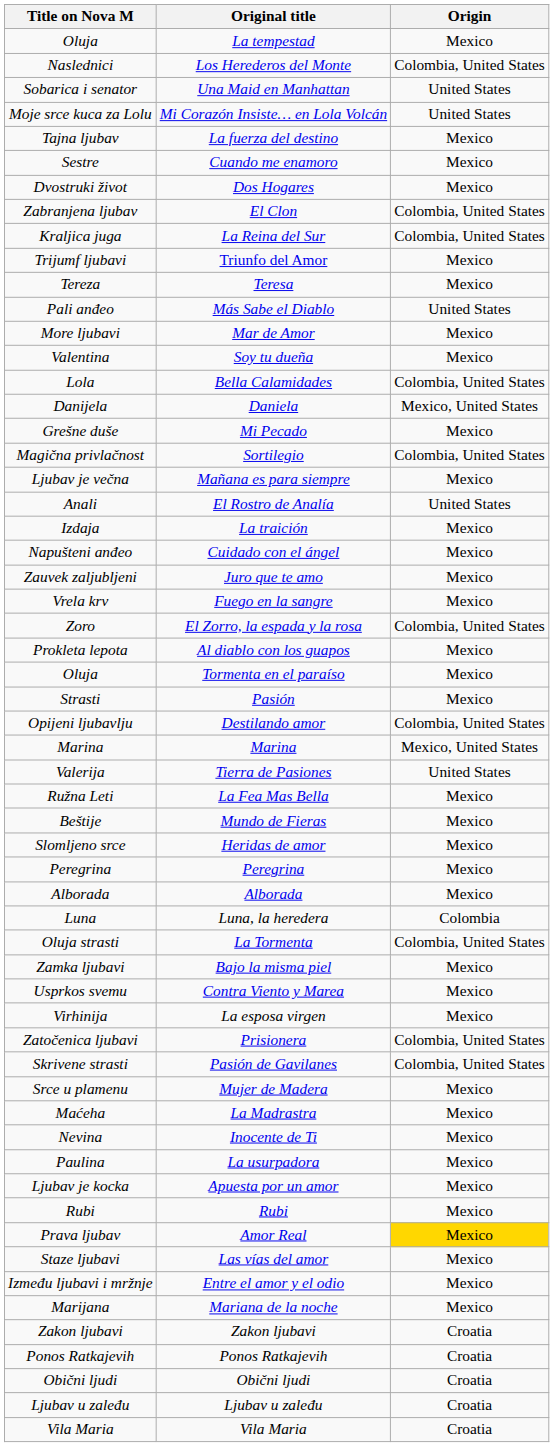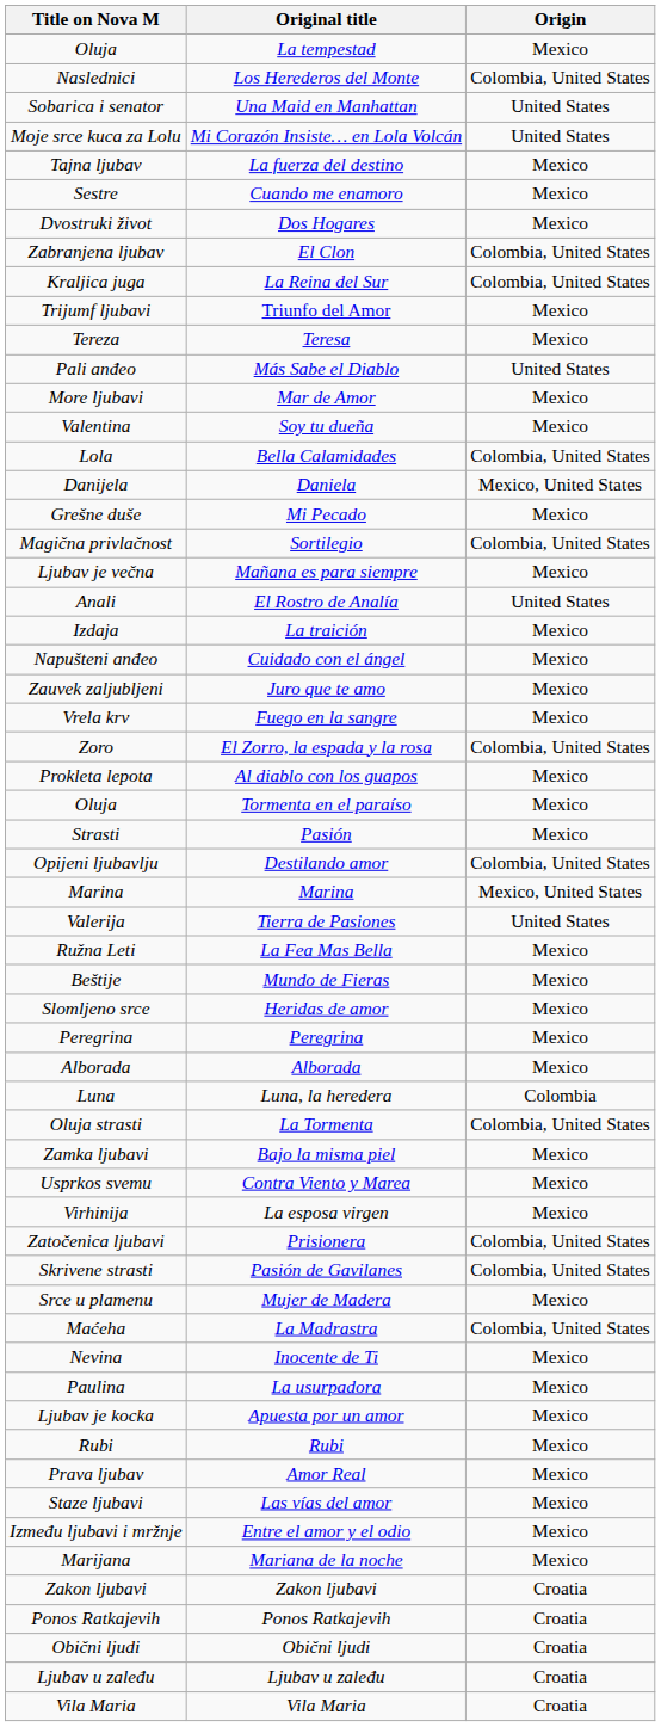 <table class="wikitable">
 <tr>
 <th>Title on Nova M</th>
 <th>Original title</th>
 <th>Origin</th>
 </tr>
 <tr>
 <td align=center><em>Oluja</em></td>
 <td align=center><em><a href='#'>La tempestad</a></em></td>
 <td align=center>Mexico</td>
 </tr>
 <tr>
 <td align=center><em>Naslednici</em></td>
 <td align=center><em><a href='#'>Los Herederos del Monte</a></em></td>
 <td align=center>Colombia, United States</td>
 </tr>
 <tr>
 <td align=center><em>Sobarica i senator</em></td>
 <td align=center><em><a href='#'>Una Maid en Manhattan</a></em></td>
 <td align=center>United States</td>
 </tr>
 <tr>
 <td align=center><em>Moje srce kuca za Lolu</em></td>
 <td align=center><em><a href='#'>Mi Corazón Insiste… en Lola Volcán</a></em></td>
 <td align=center>United States</td>
 </tr>
 <tr>
 <td align=center><em>Tajna ljubav</em></td>
 <td align=center><em><a href='#'>La fuerza del destino</a></em></td>
 <td align=center>Mexico</td>
 </tr>
 <tr>
 <td align=center><em>Sestre</em></td>
 <td align=center><em><a href='#'>Cuando me enamoro</a></em></td>
 <td align=center>Mexico</td>
 </tr>
 <tr>
 <td align=center><em>Dvostruki život</em></td>
 <td align=center><em><a href='#'>Dos Hogares</a></em></td>
 <td align=center>Mexico</td>
 </tr>
 <tr>
 <td align=center><em>Zabranjena ljubav</em></td>
 <td align=center><em><a href='#'>El Clon</a></em></td>
 <td align=center>Colombia, United States</td>
 </tr>
 <tr>
 <td align=center><em>Kraljica juga</em></td>
 <td align=center><em><a href='#'>La Reina del Sur</a></em></td>
 <td align=center>Colombia, United States</td>
 </tr>
 <tr>
 <td align=center><em>Trijumf ljubavi</em></td>
 <td align=center><a href='#'>Triunfo del Amor</a></td>
 <td align=center>Mexico</td>
 </tr>
 <tr>
 <td align=center><em>Tereza</em></td>
 <td align=center><em><a href='#'>Teresa</a></em></td>
 <td align=center>Mexico</td>
 </tr>
 <tr>
 <td align=center><em>Pali anđeo</em></td>
 <td align=center><em><a href='#'>Más Sabe el Diablo</a></em></td>
 <td align=center>United States</td>
 </tr>
 <tr>
 <td align=center><em>More ljubavi</em></td>
 <td align=center><em><a href='#'>Mar de Amor</a></em></td>
 <td align=center>Mexico</td>
 </tr>
 <tr>
 <td align=center><em>Valentina</em></td>
 <td align=center><em><a href='#'>Soy tu dueña</a></em></td>
 <td align=center>Mexico</td>
 </tr>
 <tr>
 <td align=center><em>Lola</em></td>
 <td align=center><em><a href='#'>Bella Calamidades</a></em></td>
 <td align=center>Colombia, United States</td>
 </tr>
 <tr>
 <td align=center><em>Danijela</em></td>
 <td align=center><em><a href='#'>Daniela</a></em></td>
 <td align=center>Mexico, United States</td>
 </tr>
 <tr>
 <td align=center><em>Grešne duše</em></td>
 <td align=center><em><a href='#'>Mi Pecado</a></em></td>
 <td align=center>Mexico</td>
 </tr>
 <tr>
 <td align=center><em>Magična privlačnost</em></td>
 <td align=center><em><a href='#'>Sortilegio</a></em></td>
 <td align=center>Colombia, United States</td>
 </tr>
 <tr>
 <td align=center><em>Ljubav je večna</em></td>
 <td align=center><em><a href='#'>Mañana es para siempre</a></em></td>
 <td align=center>Mexico</td>
 </tr>
 <tr>
 <td align=center><em>Anali</em></td>
 <td align=center><em><a href='#'>El Rostro de Analía</a></em></td>
 <td align=center>United States</td>
 </tr>
 <tr>
 <td align=center><em>Izdaja</em></td>
 <td align=center><em><a href='#'>La traición</a></em></td>
 <td align=center>Mexico</td>
 </tr>
 <tr>
 <td align=center><em>Napušteni anđeo</em></td>
 <td align=center><em><a href='#'>Cuidado con el ángel</a></em></td>
 <td align=center>Mexico</td>
 </tr>
 <tr>
 <td align=center><em>Zauvek zaljubljeni</em></td>
 <td align=center><em><a href='#'>Juro que te amo</a></em></td>
 <td align=center>Mexico</td>
 </tr>
 <tr>
 <td align=center><em>Vrela krv</em></td>
 <td align=center><em><a href='#'>Fuego en la sangre</a></em></td>
 <td align=center>Mexico</td>
 </tr>
 <tr>
 <td align=center><em>Zoro</em></td>
 <td align=center><em><a href='#'>El Zorro, la espada y la rosa</a></em></td>
 <td align=center>Colombia, United States</td>
 </tr>
 <tr>
 <td align=center><em>Prokleta lepota</em></td>
 <td align=center><em><a href='#'>Al diablo con los guapos</a></em></td>
 <td align=center>Mexico</td>
 </tr>
 <tr>
 <td align=center><em>Oluja</em></td>
 <td align=center><em><a href='#'>Tormenta en el paraíso</a></em></td>
 <td align=center>Mexico</td>
 </tr>
 <tr>
 <td align=center><em>Strasti</em></td>
 <td align=center><em><a href='#'>Pasión</a></em></td>
 <td align=center>Mexico</td>
 </tr>
 <tr>
 <td align=center><em>Opijeni ljubavlju</em></td>
 <td align=center><em><a href='#'>Destilando amor</a></em></td>
 <td align=center>Colombia, United States</td>
 </tr>
 <tr>
 <td align=center><em>Marina</em></td>
 <td align=center><em><a href='#'>Marina</a></em></td>
 <td align=center>Mexico, United States</td>
 </tr>
 <tr>
 <td align=center><em>Valerija</em></td>
 <td align=center><em><a href='#'>Tierra de Pasiones</a></em></td>
 <td align=center>United States</td>
 </tr>
 <tr>
 <td align=center><em>Ružna Leti</em></td>
 <td align=center><em><a href='#'>La Fea Mas Bella</a></em></td>
 <td align=center>Mexico</td>
 </tr>
 <tr>
 <td align=center><em>Beštije</em></td>
 <td align=center><em><a href='#'>Mundo de Fieras</a></em></td>
 <td align=center>Mexico</td>
 </tr>
 <tr>
 <td align=center><em>Slomljeno srce</em></td>
 <td align=center><em><a href='#'>Heridas de amor</a></em></td>
 <td align=center>Mexico</td>
 </tr>
 <tr>
 <td align=center><em>Peregrina</em></td>
 <td align=center><em><a href='#'>Peregrina</a></em></td>
 <td align=center>Mexico</td>
 </tr>
 <tr>
 <td align=center><em>Alborada</em></td>
 <td align=center><em><a href='#'>Alborada</a></em></td>
 <td align=center>Mexico</td>
 </tr>
 <tr>
 <td align=center><em>Luna</em></td>
 <td align=center><em>Luna, la heredera</em></td>
 <td align=center>Colombia</td>
 </tr>
 <tr>
 <td align=center><em>Oluja strasti</em></td>
 <td align=center><em><a href='#'>La Tormenta</a></em></td>
 <td align=center>Colombia, United States</td>
 </tr>
 <tr>
 <td align=center><em>Zamka ljubavi</em></td>
 <td align=center><em><a href='#'>Bajo la misma piel</a></em></td>
 <td align=center>Mexico</td>
 </tr>
 <tr>
 <td align=center><em>Usprkos svemu</em></td>
 <td align=center><em><a href='#'>Contra Viento y Marea</a></em></td>
 <td align=center>Mexico</td>
 </tr>
 <tr>
 <td align=center><em>Virhinija</em></td>
 <td align=center><em>La esposa virgen</em></td>
 <td align=center>Mexico</td>
 </tr>
 <tr>
 <td align=center><em>Zatočenica ljubavi</em></td>
 <td align=center><em><a href='#'>Prisionera</a></em></td>
 <td align=center>Colombia, United States</td>
 </tr>
 <tr>
 <td align=center><em>Skrivene strasti</em></td>
 <td align=center><em><a href='#'>Pasión de Gavilanes</a></em></td>
 <td align=center>Colombia, United States</td>
 </tr>
 <tr>
 <td align=center><em>Srce u plamenu</em></td>
 <td align=center><em><a href='#'>Mujer de Madera</a></em></td>
 <td align=center>Mexico</td>
 </tr>
 <tr>
 <td align=center><em>Maćeha</em></td>
 <td align=center><em><a href='#'>La Madrastra</a></em></td>
-<td align=center>Mexico</td>
+<td align=center>Colombia, United States</td>
 </tr>
 <tr>
 <td align=center><em>Nevina</em></td>
 <td align=center><em><a href='#'>Inocente de Ti</a></em></td>
 <td align=center>Mexico</td>
 </tr>
 <tr>
 <td align=center><em>Paulina</em></td>
 <td align=center><em><a href='#'>La usurpadora</a></em></td>
 <td align=center>Mexico</td>
 </tr>
 <tr>
 <td align=center><em>Ljubav je kocka</em></td>
 <td align=center><em><a href='#'>Apuesta por un amor</a></em></td>
 <td align=center>Mexico</td>
 </tr>
 <tr>
 <td align=center><em>Rubi</em></td>
 <td align=center><em><a href='#'>Rubi</a></em></td>
 <td align=center>Mexico</td>
 </tr>
 <tr>
 <td align=center><em>Prava ljubav</em></td>
 <td align=center><em><a href='#'>Amor Real</a></em></td>
-<td align=center style="background: gold;">Mexico</td>
+<td align=center>Mexico</td>
 </tr>
 <tr>
 <td align=center><em>Staze ljubavi</em></td>
 <td align=center><em><a href='#'>Las vías del amor</a></em></td>
 <td align=center>Mexico</td>
 </tr>
 <tr>
 <td align=center><em>Između ljubavi i mržnje</em></td>
 <td align=center><em><a href='#'>Entre el amor y el odio</a></em></td>
 <td align=center>Mexico</td>
 </tr>
 <tr>
 <td align=center><em>Marijana</em></td>
 <td align=center><em><a href='#'>Mariana de la noche</a></em></td>
 <td align=center>Mexico</td>
 </tr>
 <tr>
 <td align=center><em>Zakon ljubavi</em></td>
 <td align=center><em>Zakon ljubavi</em></td>
 <td align=center>Croatia</td>
 </tr>
 <tr>
 <td align=center><em>Ponos Ratkajevih</em></td>
 <td align=center><em>Ponos Ratkajevih</em></td>
 <td align=center>Croatia</td>
 </tr>
 <tr>
 <td align=center><em>Obični ljudi</em></td>
 <td align=center><em>Obični ljudi</em></td>
 <td align=center>Croatia</td>
 </tr>
 <tr>
 <td align=center><em>Ljubav u zaleđu</em></td>
 <td align=center><em>Ljubav u zaleđu</em></td>
 <td align=center>Croatia</td>
 </tr>
 <tr>
 <td align=center><em>Vila Maria</em></td>
 <td align=center><em>Vila Maria</em></td>
 <td align=center>Croatia</td>
 </tr>
 </table>
